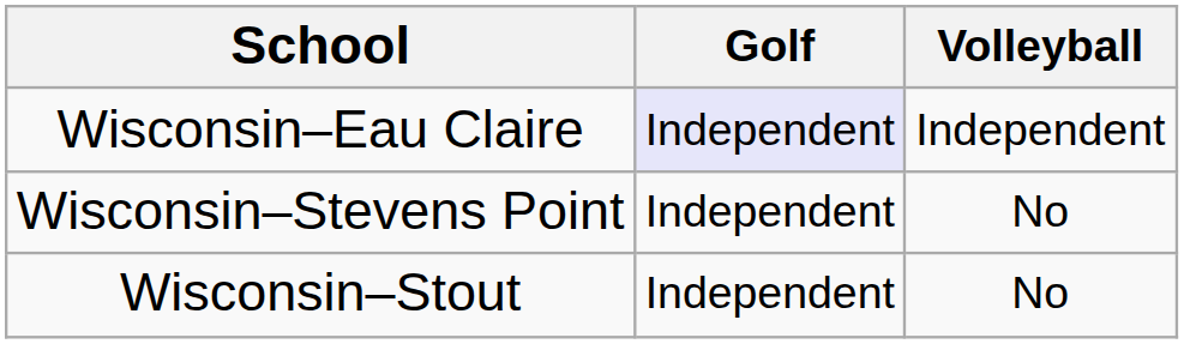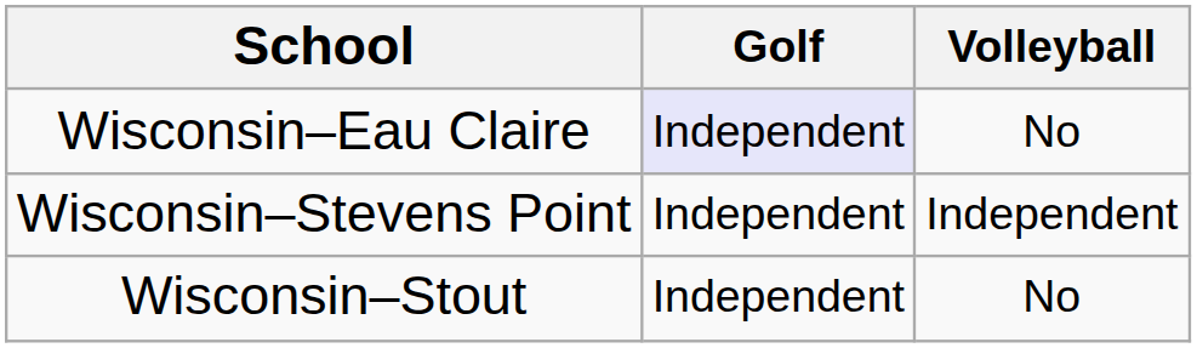 <table class="wikitable" style="text-align:center;">
 <tr>
 <th><big>School</big></th>
 <th>Golf</th>
 <th>Volleyball</th>
 </tr>
 <tr>
 <td><big>Wisconsin–Eau Claire</big></td>
 <td style="background: lavender;">Independent</td>
-<td>Independent</td>
+<td>No</td>
 </tr>
 <tr>
 <td><big>Wisconsin–Stevens Point</big></td>
 <td>Independent</td>
-<td>No</td>
+<td>Independent</td>
 </tr>
 <tr>
 <td><big>Wisconsin–Stout</big></td>
 <td>Independent</td>
 <td>No</td>
 </tr>
 </table>
